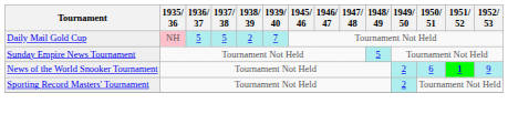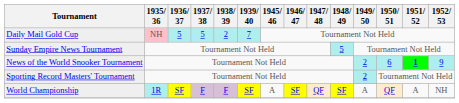 <table class="wikitable"  style="font-size:85%;">
 <tr>
 <th>Tournament</th>
 <th>1935/<br>36</th>
 <th>1936/<br>37</th>
 <th>1937/<br>38</th>
 <th>1938/<br>39</th>
 <th>1939/<br>40</th>
 <th>1945/<br>46</th>
 <th>1946/<br>47</th>
 <th>1947/<br>48</th>
 <th>1948/<br>49</th>
 <th>1949/<br>50</th>
 <th>1950/<br>51</th>
 <th>1951/<br>52</th>
 <th>1952/<br>53</th>
 </tr>
 <tr>
 <td style="background:#EFEFEF;"><a href='#'>Daily Mail Gold Cup</a></td>
 <td align="center" style="background: pink; color:#555555;">NH</td>
 <td align="center" style="background:#afeeee;"><a href='#'>5</a></td>
 <td align="center" style="background:#afeeee;"><a href='#'>5</a></td>
 <td align="center" style="background:#afeeee;"><a href='#'>2</a></td>
 <td align="center" style="background:#afeeee;"><a href='#'>7</a></td>
 <td colspan="8" style="text-align:center; color:#555555;">Tournament Not Held</td>
 </tr>
 <tr>
 <td style="background:#EFEFEF;"><a href='#'>Sunday Empire News Tournament</a></td>
 <td colspan="8" style="text-align:center; color:#555555;">Tournament Not Held</td>
 <td align="center" style="background:#afeeee;"><a href='#'>5</a></td>
 <td colspan="4" style="text-align:center; color:#555555;">Tournament Not Held</td>
 </tr>
 <tr>
 <td style="background:#EFEFEF;"><a href='#'>News of the World Snooker Tournament</a></td>
 <td colspan="9" style="text-align:center; color:#555555;">Tournament Not Held</td>
 <td align="center" style="background:#afeeee;"><a href='#'>2</a></td>
 <td align="center" style="background:#afeeee;"><a href='#'>6</a></td>
 <td align="center" style="background:#0f0;"><a href='#'><strong>1</strong></a></td>
 <td align="center" style="background:#afeeee;"><a href='#'>9</a></td>
 </tr>
 <tr>
 <td style="background:#EFEFEF;"><a href='#'>Sporting Record Masters' Tournament</a></td>
 <td colspan="9" style="text-align:center; color:#555555;">Tournament Not Held</td>
 <td align="center" style="background:#afeeee;"><a href='#'>2</a></td>
 <td colspan="3" style="text-align:center; color:#555555;">Tournament Not Held</td>
 </tr>
 <tr>
+<td style="background:#EFEFEF;"><a href='#'>World Championship</a></td>
+<td align="center" style="background:#afeeee;"><a href='#'>1R</a></td>
+<td style="text-align:center; background:yellow;"><a href='#'>SF</a></td>
+<td style="text-align:center; background:thistle;"><a href='#'>F</a></td>
+<td style="text-align:center; background:thistle;"><a href='#'>F</a></td>
+<td style="text-align:center; background:yellow;"><a href='#'>SF</a></td>
+<td align="center" style="color:#555555;">A</td>
+<td style="text-align:center; background:yellow;"><a href='#'>SF</a></td>
+<td style="text-align:center; background:#ffebcd;"><a href='#'>QF</a></td>
+<td style="text-align:center; background:yellow;"><a href='#'>SF</a></td>
+<td align="center" style="color:#555555;">A</td>
+<td style="text-align:center; background:#ffebcd;"><a href='#'>QF</a></td>
+<td align="center" style="color:#555555;">A</td>
+<td align="center" style="color:#555555;">NH</td>
+</tr>
+<tr>
 </tr>
 </table>
